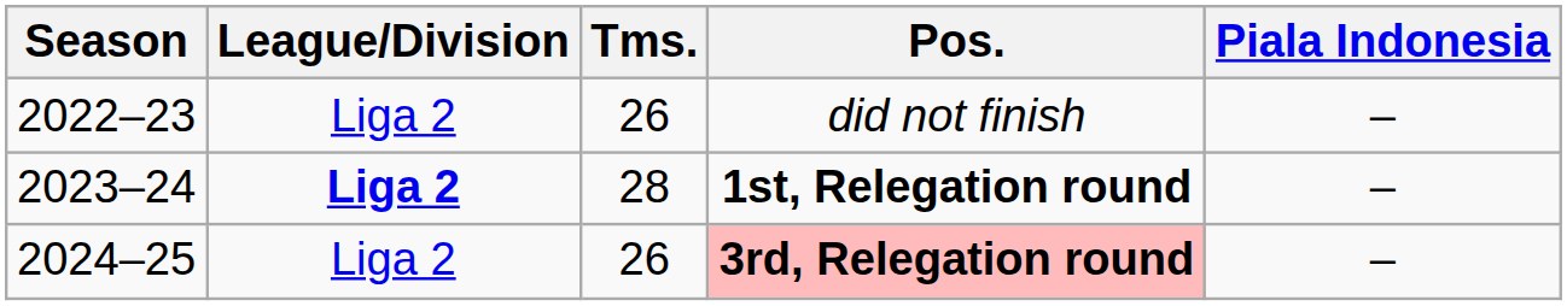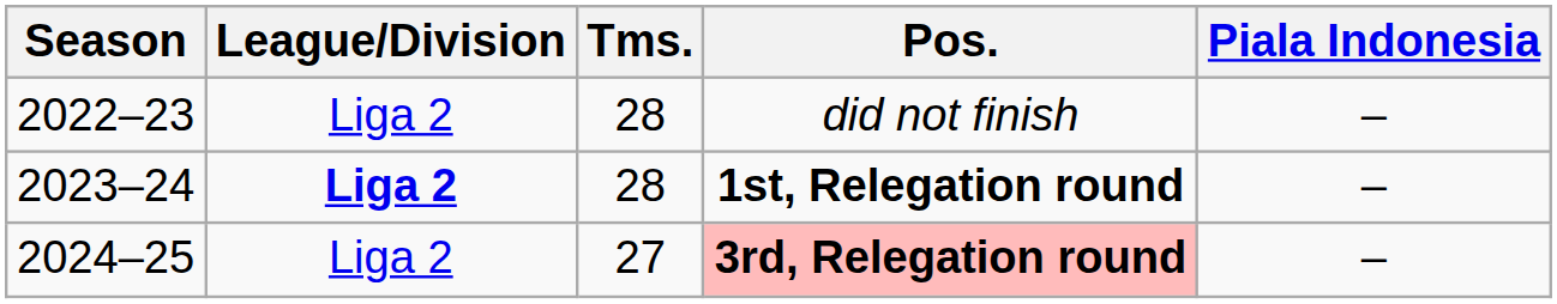 <table class="wikitable" style="text-align:center">
 <tr style="background:#efefef;">
 <th>Season</th>
 <th>League/Division</th>
 <th>Tms.</th>
 <th>Pos.</th>
 <th><a href='#'>Piala Indonesia</a></th>
 </tr>
 <tr>
 <td>2022–23</td>
 <td><a href='#'>Liga 2</a></td>
-<td>26</td>
+<td>28</td>
 <td><em>did not finish</em></td>
 <td>–</td>
 </tr>
 <tr>
 <td>2023–24</td>
 <td><strong><a href='#'>Liga 2</a></strong></td>
 <td>28</td>
 <td><strong>1st, Relegation round</strong></td>
 <td>–</td>
 </tr>
 <tr>
 <td>2024–25</td>
 <td><a href='#'>Liga 2</a></td>
-<td>26</td>
+<td>27</td>
 <td style="background: #FFBBBB;"><strong>3rd, Relegation round</strong></td>
 <td>–</td>
 </tr>
 </table>
